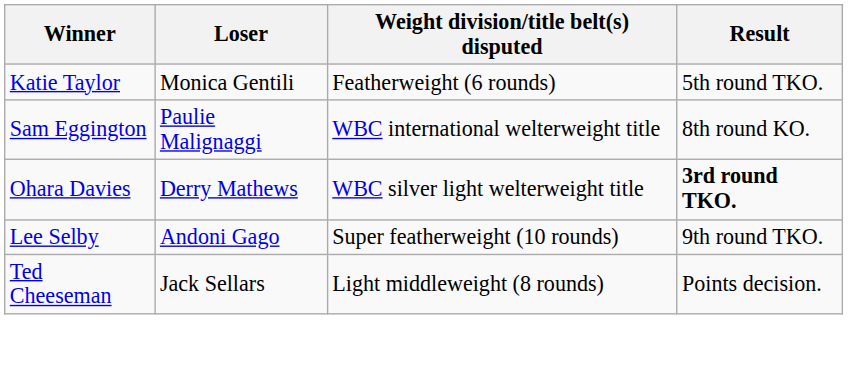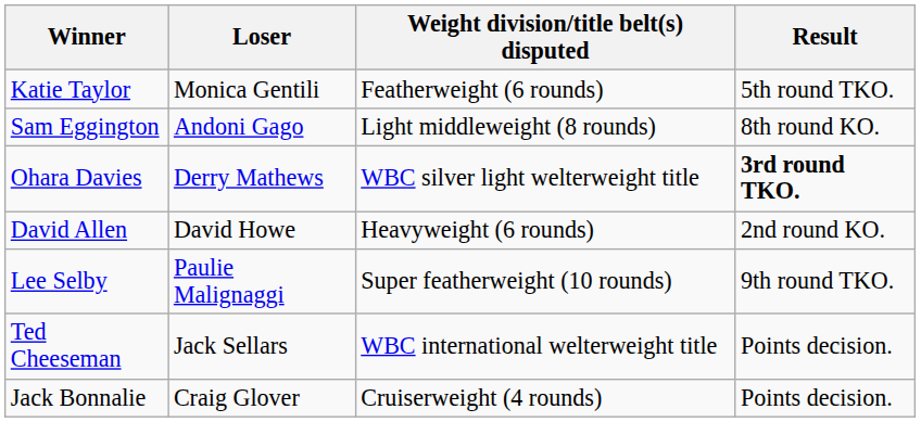 <table class=wikitable>
 <tr>
 <th>Winner</th>
 <th>Loser</th>
 <th>Weight division/title belt(s) disputed</th>
 <th>Result</th>
 </tr>
 <tr>
 <td> <a href='#'>Katie Taylor</a></td>
 <td> Monica Gentili</td>
 <td>Featherweight (6 rounds)</td>
 <td>5th round TKO.</td>
 </tr>
 <tr>
 <td> <a href='#'>Sam Eggington</a></td>
-<td> <a href='#'>Paulie Malignaggi</a></td>
-<td><a href='#'>WBC</a> international welterweight title</td>
+<td> <a href='#'>Andoni Gago</a></td>
+<td>Light middleweight (8 rounds)</td>
 <td>8th round KO.</td>
 </tr>
 <tr>
 <td> <a href='#'>Ohara Davies</a></td>
 <td> <a href='#'>Derry Mathews</a></td>
 <td><a href='#'>WBC</a> silver light welterweight title</td>
 <td><strong>3rd round TKO.</strong></td>
 </tr>
 <tr>
+<td> <a href='#'>David Allen</a></td>
+<td> David Howe</td>
+<td>Heavyweight (6 rounds)</td>
+<td>2nd round KO.</td>
+</tr>
+<tr>
 <td> <a href='#'>Lee Selby</a></td>
-<td> <a href='#'>Andoni Gago</a></td>
+<td> <a href='#'>Paulie Malignaggi</a></td>
 <td>Super featherweight (10 rounds)</td>
 <td>9th round TKO.</td>
 </tr>
 <tr>
 <td> <a href='#'>Ted Cheeseman</a></td>
 <td> Jack Sellars</td>
-<td>Light middleweight (8 rounds)</td>
+<td><a href='#'>WBC</a> international welterweight title</td>
+<td>Points decision.</td>
+</tr>
+<tr>
+<td> Jack Bonnalie</td>
+<td> Craig Glover</td>
+<td>Cruiserweight  (4 rounds)</td>
 <td>Points decision.</td>
 </tr>
 </table>
